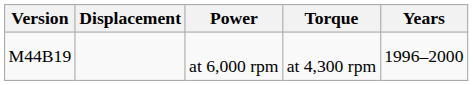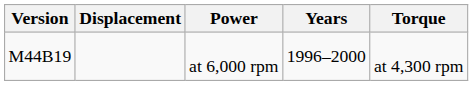 <table class=wikitable style="text-align: center;">
 <tr>
 <th>Version</th>
 <th>Displacement</th>
 <th>Power</th>
+<th>Years</th>
 <th>Torque</th>
-<th>Years</th>
 </tr>
 <tr>
 <td>M44B19</td>
 <td></td>
 <td> <br> at 6,000 rpm</td>
+<td>1996–2000</td>
 <td> <br> at 4,300 rpm</td>
-<td>1996–2000</td>
 </tr>
 </table>
